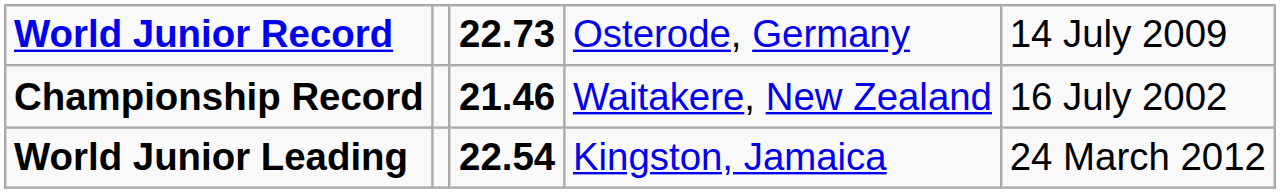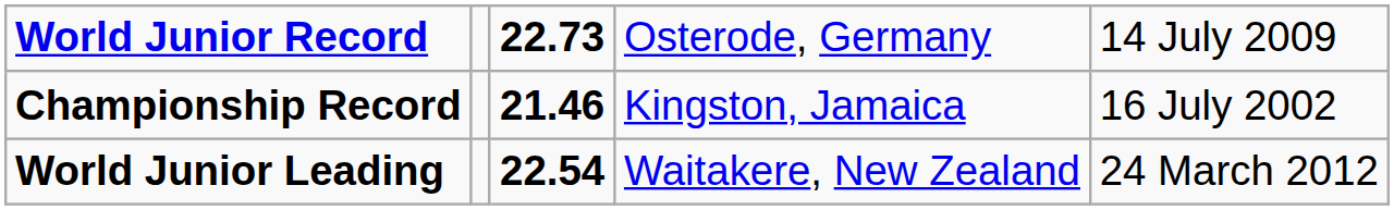 <table class="wikitable">
 <tr>
 <td><strong><a href='#'>World Junior Record</a></strong></td>
 <td></td>
 <td><strong>22.73</strong></td>
 <td><a href='#'>Osterode</a>, <a href='#'>Germany</a></td>
 <td>14 July 2009</td>
 </tr>
 <tr>
 <td><strong>Championship Record</strong></td>
 <td></td>
 <td><strong>21.46</strong></td>
-<td><a href='#'>Waitakere</a>, <a href='#'>New Zealand</a></td>
+<td><a href='#'>Kingston, Jamaica</a></td>
 <td>16 July 2002</td>
 </tr>
 <tr>
 <td><strong>World Junior Leading</strong></td>
 <td></td>
 <td><strong>22.54</strong></td>
-<td><a href='#'>Kingston, Jamaica</a></td>
+<td><a href='#'>Waitakere</a>, <a href='#'>New Zealand</a></td>
 <td>24 March 2012</td>
 </tr>
 </table>
